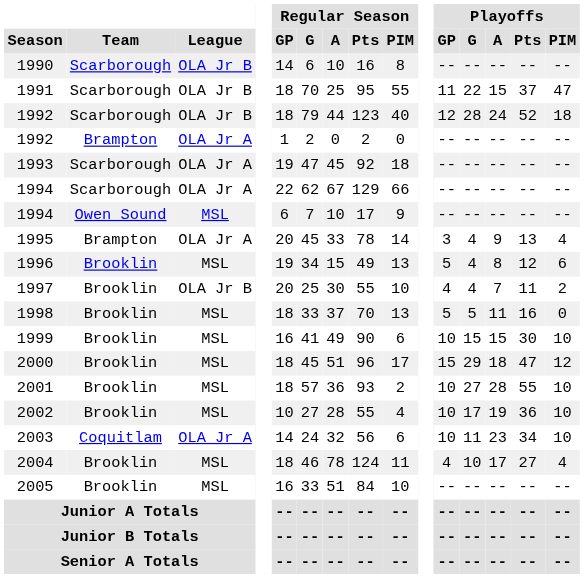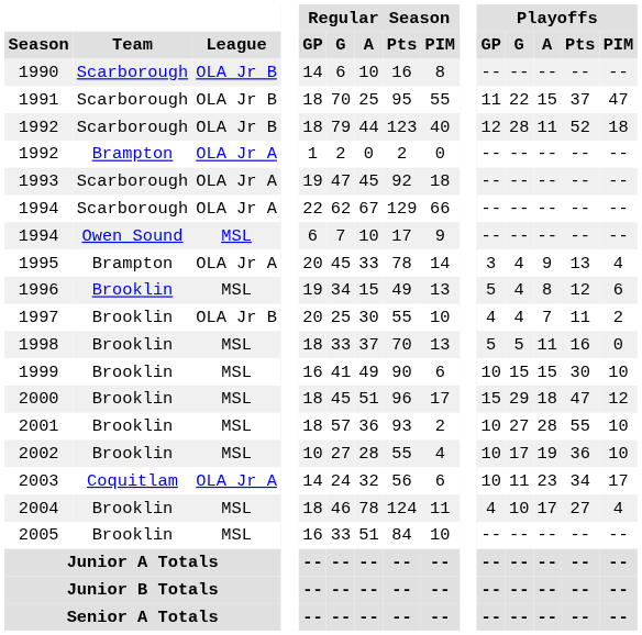 <table BORDER="0" CELLPADDING="3" CELLSPACING="0">
 <tr ALIGN="center" bgcolor="#e0e0e0">
 <th ALIGN="center" colspan="3" bgcolor="#ffffff"> </th>
 <th ALIGN="center" rowspan="99" bgcolor="#ffffff"> </th>
 <th ALIGN="center" colspan="5">Regular Season</th>
 <th ALIGN="center" rowspan="99" bgcolor="#ffffff"> </th>
 <th ALIGN="center" colspan="5">Playoffs</th>
 </tr>
 <tr ALIGN="center" bgcolor="#e0e0e0">
 <th>Season</th>
 <th>Team</th>
 <th>League</th>
 <th>GP</th>
 <th>G</th>
 <th>A</th>
 <th>Pts</th>
 <th>PIM</th>
 <th>GP</th>
 <th>G</th>
 <th>A</th>
 <th>Pts</th>
 <th>PIM</th>
 </tr>
 <tr ALIGN="center" bgcolor="#f0f0f0">
 <td>1990</td>
 <td><a href='#'>Scarborough</a></td>
 <td><a href='#'>OLA Jr B</a></td>
 <td>14</td>
 <td>6</td>
 <td>10</td>
 <td>16</td>
 <td>8</td>
 <td>--</td>
 <td>--</td>
 <td>--</td>
 <td>--</td>
 <td>--</td>
 </tr>
 <tr ALIGN="center">
 <td>1991</td>
 <td>Scarborough</td>
 <td>OLA Jr B</td>
 <td>18</td>
 <td>70</td>
 <td>25</td>
 <td>95</td>
 <td>55</td>
 <td>11</td>
 <td>22</td>
 <td>15</td>
 <td>37</td>
 <td>47</td>
 </tr>
 <tr ALIGN="center" bgcolor="#f0f0f0">
 <td>1992</td>
 <td>Scarborough</td>
 <td>OLA Jr B</td>
 <td>18</td>
 <td>79</td>
 <td>44</td>
 <td>123</td>
 <td>40</td>
 <td>12</td>
 <td>28</td>
-<td>24</td>
+<td>11</td>
 <td>52</td>
 <td>18</td>
 </tr>
 <tr ALIGN="center">
 <td>1992</td>
 <td><a href='#'>Brampton</a></td>
 <td><a href='#'>OLA Jr A</a></td>
 <td>1</td>
 <td>2</td>
 <td>0</td>
 <td>2</td>
 <td>0</td>
 <td>--</td>
 <td>--</td>
 <td>--</td>
 <td>--</td>
 <td>--</td>
 </tr>
 <tr ALIGN="center" bgcolor="#f0f0f0">
 <td>1993</td>
 <td>Scarborough</td>
 <td>OLA Jr A</td>
 <td>19</td>
 <td>47</td>
 <td>45</td>
 <td>92</td>
 <td>18</td>
 <td>--</td>
 <td>--</td>
 <td>--</td>
 <td>--</td>
 <td>--</td>
 </tr>
 <tr ALIGN="center">
 <td>1994</td>
 <td>Scarborough</td>
 <td>OLA Jr A</td>
 <td>22</td>
 <td>62</td>
 <td>67</td>
 <td>129</td>
 <td>66</td>
 <td>--</td>
 <td>--</td>
 <td>--</td>
 <td>--</td>
 <td>--</td>
 </tr>
 <tr ALIGN="center" bgcolor="#f0f0f0">
 <td>1994</td>
 <td><a href='#'>Owen Sound</a></td>
 <td><a href='#'>MSL</a></td>
 <td>6</td>
 <td>7</td>
 <td>10</td>
 <td>17</td>
 <td>9</td>
 <td>--</td>
 <td>--</td>
 <td>--</td>
 <td>--</td>
 <td>--</td>
 </tr>
 <tr ALIGN="center">
 <td>1995</td>
 <td>Brampton</td>
 <td>OLA Jr A</td>
 <td>20</td>
 <td>45</td>
 <td>33</td>
 <td>78</td>
 <td>14</td>
 <td>3</td>
 <td>4</td>
 <td>9</td>
 <td>13</td>
 <td>4</td>
 </tr>
 <tr ALIGN="center" bgcolor="#f0f0f0">
 <td>1996</td>
 <td><a href='#'>Brooklin</a></td>
 <td>MSL</td>
 <td>19</td>
 <td>34</td>
 <td>15</td>
 <td>49</td>
 <td>13</td>
 <td>5</td>
 <td>4</td>
 <td>8</td>
 <td>12</td>
 <td>6</td>
 </tr>
 <tr ALIGN="center">
 <td>1997</td>
 <td>Brooklin</td>
 <td>OLA Jr B</td>
 <td>20</td>
 <td>25</td>
 <td>30</td>
 <td>55</td>
 <td>10</td>
 <td>4</td>
 <td>4</td>
 <td>7</td>
 <td>11</td>
 <td>2</td>
 </tr>
 <tr ALIGN="center" bgcolor="#f0f0f0">
 <td>1998</td>
 <td>Brooklin</td>
 <td>MSL</td>
 <td>18</td>
 <td>33</td>
 <td>37</td>
 <td>70</td>
 <td>13</td>
 <td>5</td>
 <td>5</td>
 <td>11</td>
 <td>16</td>
 <td>0</td>
 </tr>
 <tr ALIGN="center">
 <td>1999</td>
 <td>Brooklin</td>
 <td>MSL</td>
 <td>16</td>
 <td>41</td>
 <td>49</td>
 <td>90</td>
 <td>6</td>
 <td>10</td>
 <td>15</td>
 <td>15</td>
 <td>30</td>
 <td>10</td>
 </tr>
 <tr ALIGN="center" bgcolor="#f0f0f0">
 <td>2000</td>
 <td>Brooklin</td>
 <td>MSL</td>
 <td>18</td>
 <td>45</td>
 <td>51</td>
 <td>96</td>
 <td>17</td>
 <td>15</td>
 <td>29</td>
 <td>18</td>
 <td>47</td>
 <td>12</td>
 </tr>
 <tr ALIGN="center">
 <td>2001</td>
 <td>Brooklin</td>
 <td>MSL</td>
 <td>18</td>
 <td>57</td>
 <td>36</td>
 <td>93</td>
 <td>2</td>
 <td>10</td>
 <td>27</td>
 <td>28</td>
 <td>55</td>
 <td>10</td>
 </tr>
 <tr ALIGN="center" bgcolor="#f0f0f0">
 <td>2002</td>
 <td>Brooklin</td>
 <td>MSL</td>
 <td>10</td>
 <td>27</td>
 <td>28</td>
 <td>55</td>
 <td>4</td>
 <td>10</td>
 <td>17</td>
 <td>19</td>
 <td>36</td>
 <td>10</td>
 </tr>
 <tr ALIGN="center">
 <td>2003</td>
 <td><a href='#'>Coquitlam</a></td>
 <td><a href='#'>OLA Jr A</a></td>
 <td>14</td>
 <td>24</td>
 <td>32</td>
 <td>56</td>
 <td>6</td>
 <td>10</td>
 <td>11</td>
 <td>23</td>
 <td>34</td>
-<td>10</td>
+<td>17</td>
 </tr>
 <tr ALIGN="center" bgcolor="#f0f0f0">
 <td>2004</td>
 <td>Brooklin</td>
 <td>MSL</td>
 <td>18</td>
 <td>46</td>
 <td>78</td>
 <td>124</td>
 <td>11</td>
 <td>4</td>
 <td>10</td>
 <td>17</td>
 <td>27</td>
 <td>4</td>
 </tr>
 <tr ALIGN="center">
 <td>2005</td>
 <td>Brooklin</td>
 <td>MSL</td>
 <td>16</td>
 <td>33</td>
 <td>51</td>
 <td>84</td>
 <td>10</td>
 <td>--</td>
 <td>--</td>
 <td>--</td>
 <td>--</td>
 <td>--</td>
 </tr>
 <tr ALIGN="center" bgcolor="#e0e0e0">
 <th colspan="3">Junior A Totals</th>
 <th>--</th>
 <th>--</th>
 <th>--</th>
 <th>--</th>
 <th>--</th>
 <th>--</th>
 <th>--</th>
 <th>--</th>
 <th>--</th>
 <th>--</th>
 </tr>
 <tr ALIGN="center" bgcolor="#e0e0e0">
 <th colspan="3">Junior B Totals</th>
 <th>--</th>
 <th>--</th>
 <th>--</th>
 <th>--</th>
 <th>--</th>
 <th>--</th>
 <th>--</th>
 <th>--</th>
 <th>--</th>
 <th>--</th>
 </tr>
 <tr ALIGN="center" bgcolor="#e0e0e0">
 <th colspan="3">Senior A Totals</th>
 <th>--</th>
 <th>--</th>
 <th>--</th>
 <th>--</th>
 <th>--</th>
 <th>--</th>
 <th>--</th>
 <th>--</th>
 <th>--</th>
 <th>--</th>
 </tr>
 </table>
